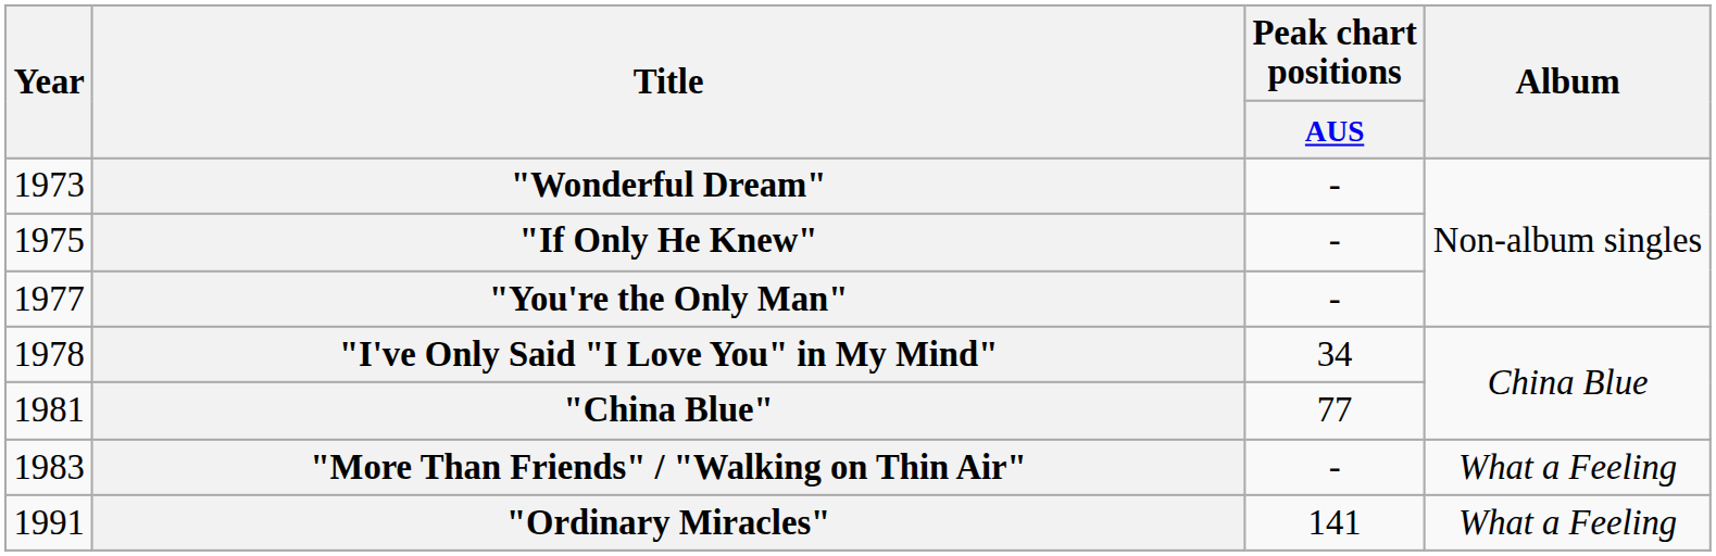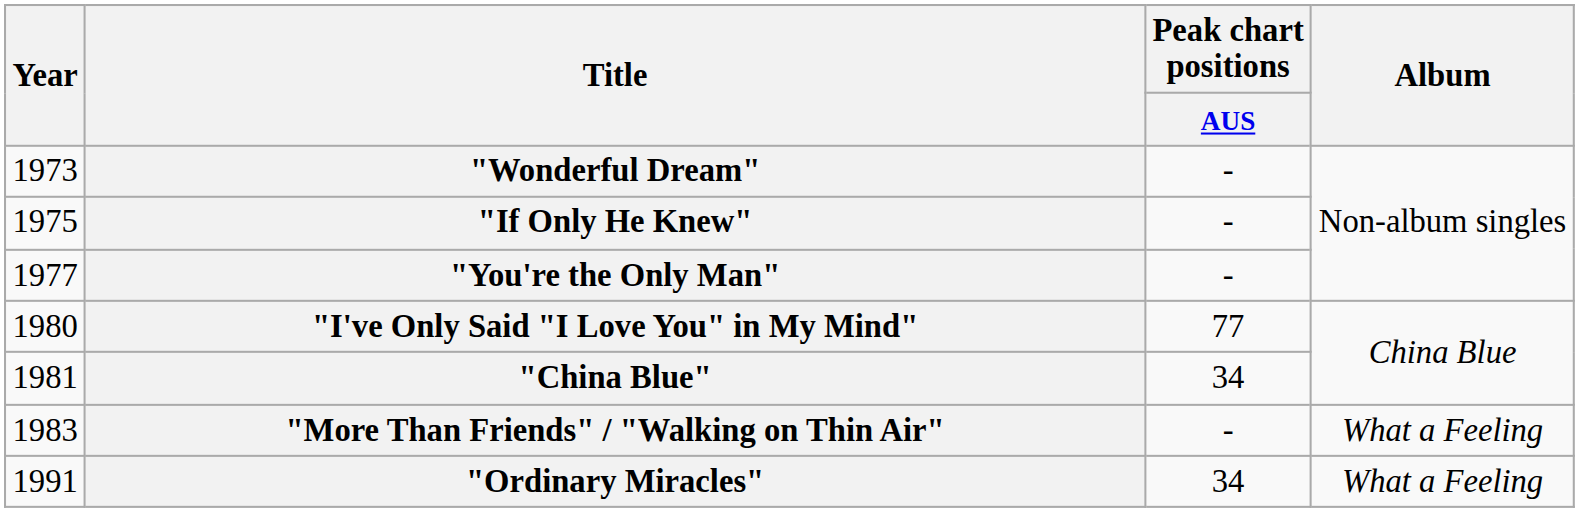 <table class="wikitable plainrowheaders" style="text-align:center;" border="1">
 <tr>
 <th scope="col" rowspan="2">Year</th>
 <th scope="col" rowspan="2" style="width:32em;">Title</th>
 <th scope="col" colspan="1">Peak chart<br>positions</th>
 <th scope="col" rowspan="2">Album</th>
 </tr>
 <tr>
 <th scope="col" style="text-align:center;"><small><a href='#'>AUS</a></small><br></th>
 </tr>
 <tr>
 <td>1973</td>
 <th scope="row">"Wonderful Dream"</th>
 <td style="text-align:center;">-</td>
 <td rowspan="3">Non-album singles</td>
 </tr>
 <tr>
 <td>1975</td>
 <th scope="row">"If Only He Knew"</th>
 <td style="text-align:center;">-</td>
 </tr>
 <tr>
 <td>1977</td>
 <th scope="row">"You're the Only Man"</th>
 <td style="text-align:center;">-</td>
 </tr>
 <tr>
-<td>1978</td>
+<td>1980</td>
 <th scope="row">"I've Only Said "I Love You" in My Mind"</th>
-<td style="text-align:center;">34</td>
+<td style="text-align:center;">77</td>
 <td rowspan="2"><em>China Blue</em></td>
 </tr>
 <tr>
 <td>1981</td>
 <th scope="row">"China Blue"</th>
-<td style="text-align:center;">77</td>
+<td style="text-align:center;">34</td>
 </tr>
 <tr>
 <td>1983</td>
 <th scope="row">"More Than Friends" / "Walking on Thin Air"</th>
 <td style="text-align:center;">-</td>
 <td><em>What a Feeling</em></td>
 </tr>
 <tr>
 <td>1991</td>
 <th scope="row">"Ordinary Miracles"</th>
-<td style="text-align:center;">141</td>
+<td style="text-align:center;">34</td>
 <td><em>What a Feeling</em></td>
 </tr>
 </table>
